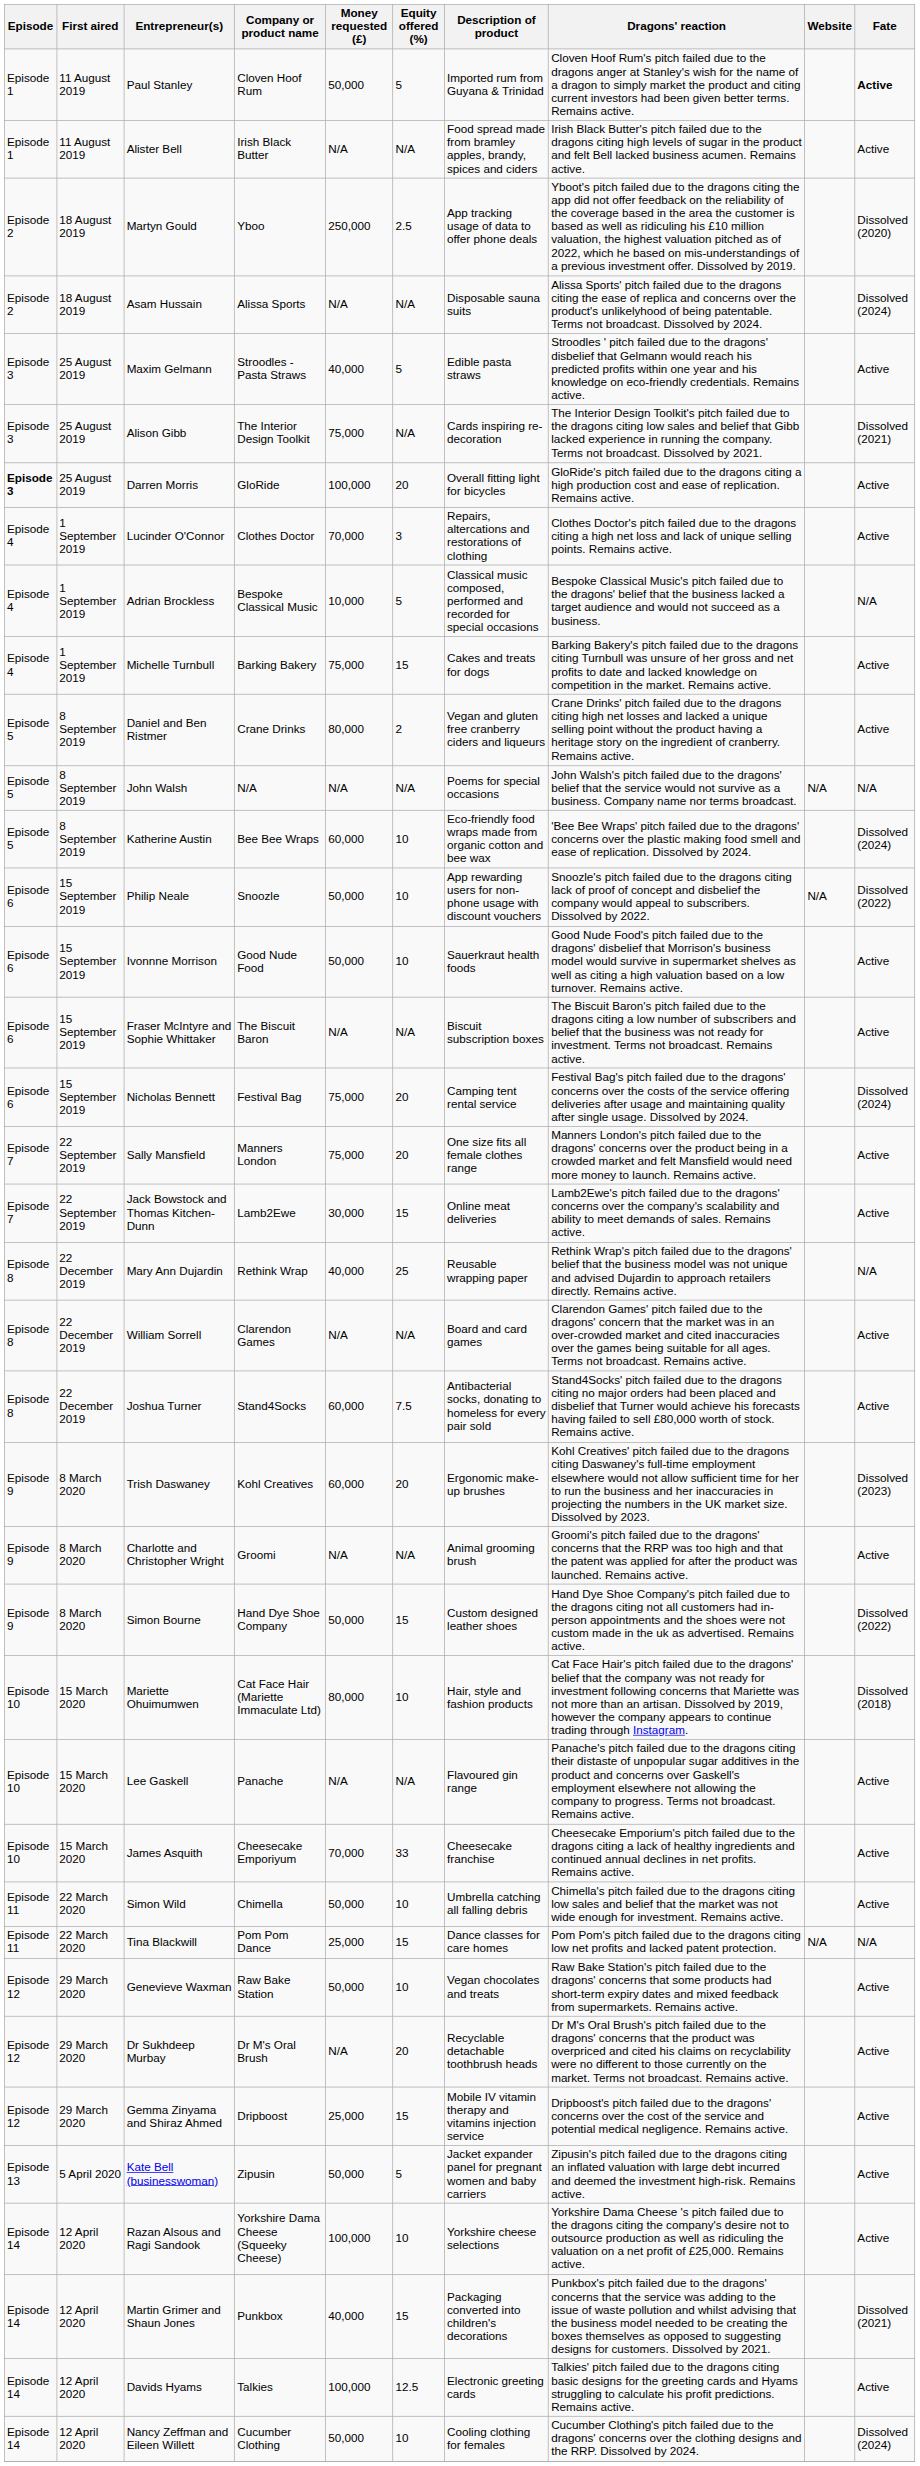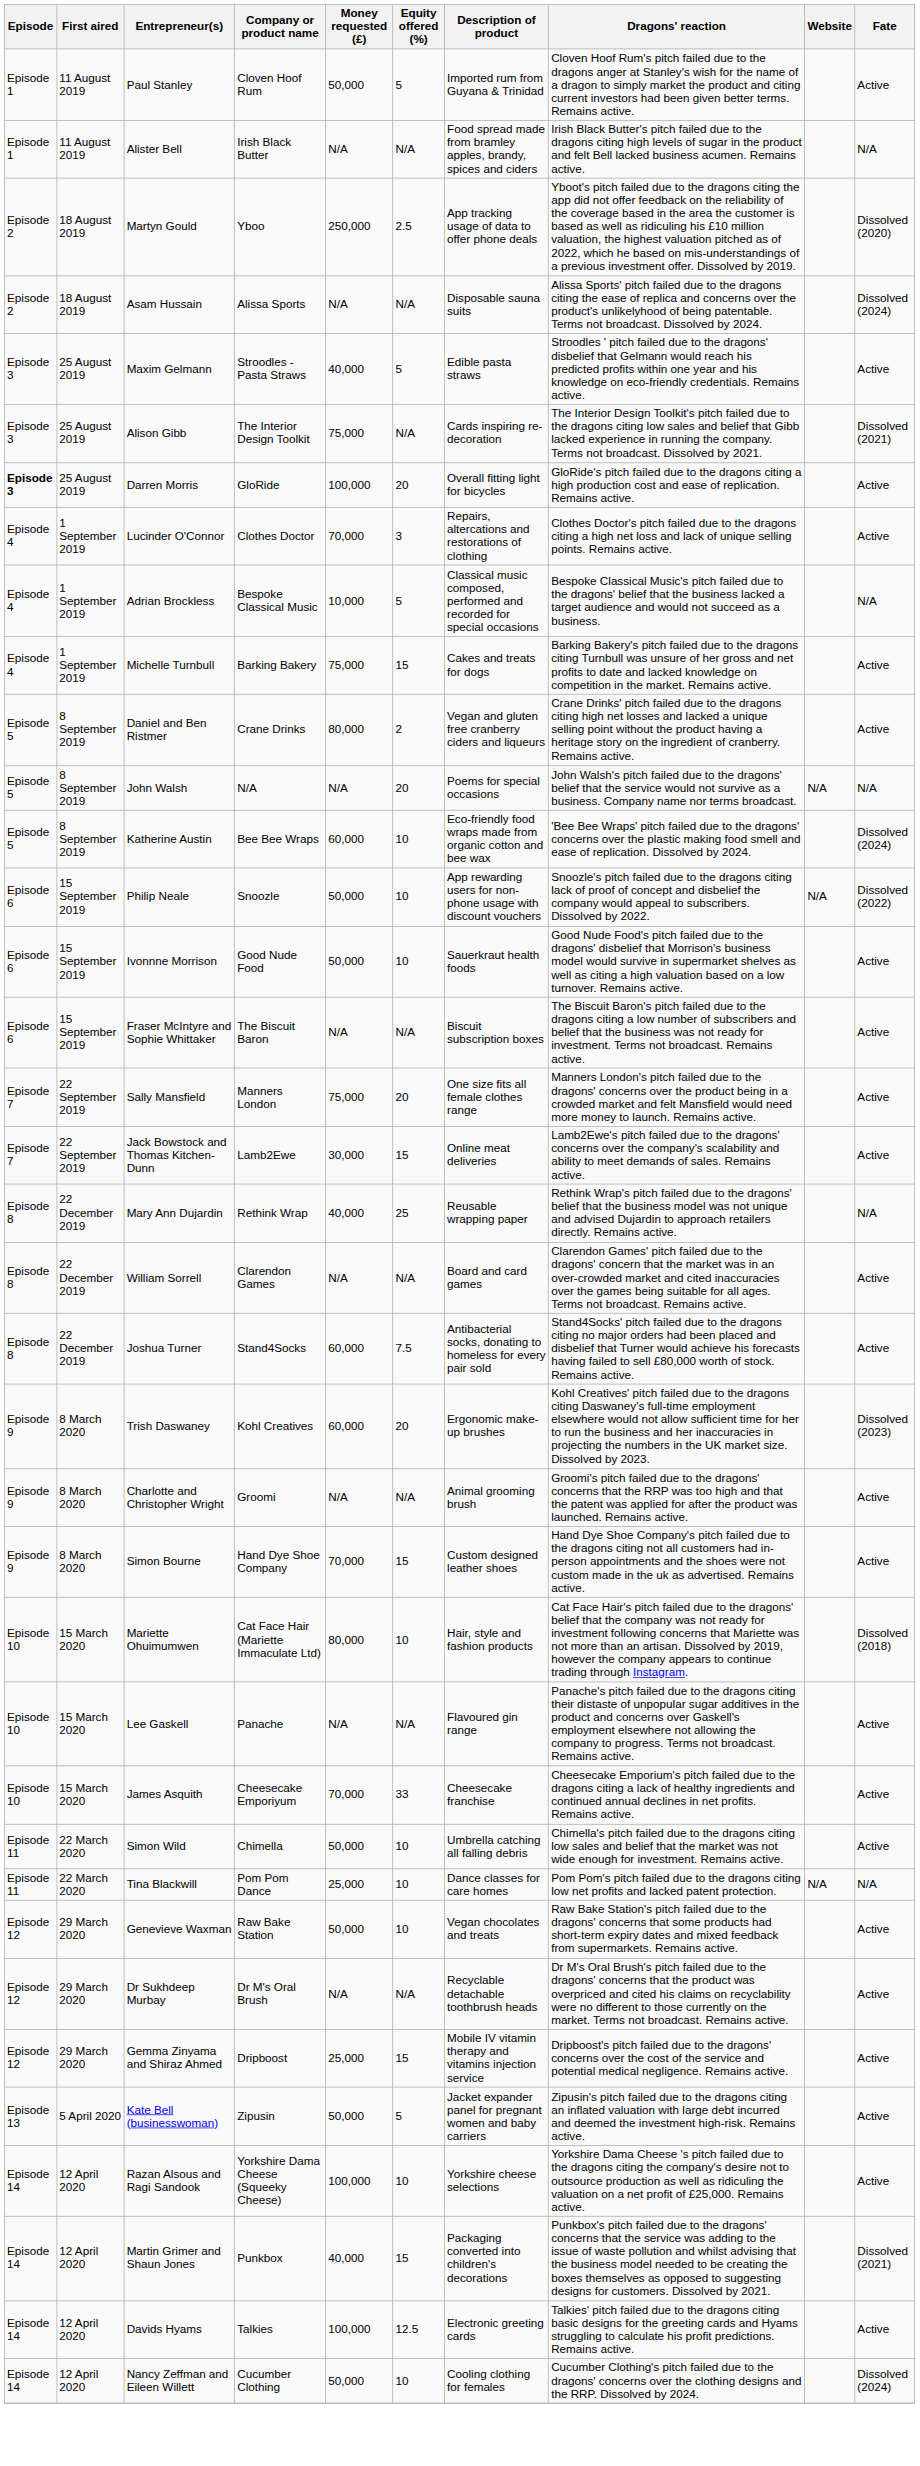 <table class="wikitable sortable">
 <tr>
 <th>Episode</th>
 <th>First aired</th>
 <th>Entrepreneur(s)</th>
 <th>Company or product name</th>
 <th>Money requested (£)</th>
 <th>Equity offered (%)</th>
 <th>Description of product</th>
 <th>Dragons' reaction</th>
 <th>Website</th>
 <th>Fate</th>
 </tr>
 <tr>
 <td>Episode 1</td>
 <td>11 August 2019</td>
 <td>Paul Stanley</td>
 <td>Cloven Hoof Rum</td>
 <td>50,000</td>
 <td>5</td>
 <td>Imported rum from Guyana & Trinidad</td>
 <td>Cloven Hoof Rum's pitch failed due to the dragons anger at Stanley's wish for the name of a dragon to simply market the product and citing current investors had been given better terms. Remains active.</td>
 <td></td>
-<td><strong>Active </strong></td>
+<td>Active </td>
 </tr>
 <tr>
 <td>Episode 1</td>
 <td>11 August 2019</td>
 <td>Alister Bell</td>
 <td>Irish Black Butter</td>
 <td>N/A</td>
 <td>N/A</td>
 <td>Food spread made from bramley apples, brandy, spices and ciders</td>
 <td>Irish Black Butter's pitch failed due to the dragons citing high levels of sugar in the product and felt Bell lacked business acumen. Remains active.</td>
 <td></td>
-<td>Active </td>
+<td>N/A </td>
 </tr>
 <tr>
 <td>Episode 2</td>
 <td>18 August 2019</td>
 <td>Martyn Gould</td>
 <td>Yboo</td>
 <td>250,000</td>
 <td>2.5</td>
 <td>App tracking usage of data to offer phone deals</td>
 <td>Yboot's pitch failed due to the dragons citing the app did not offer feedback on the reliability of the coverage based in the area the customer is based as well as ridiculing his £10 million valuation, the highest valuation pitched as of 2022, which he based on mis-understandings of a previous investment offer. Dissolved by 2019.</td>
 <td></td>
 <td>Dissolved (2020) </td>
 </tr>
 <tr>
 <td>Episode 2</td>
 <td>18 August 2019</td>
 <td>Asam Hussain</td>
 <td>Alissa Sports</td>
 <td>N/A</td>
 <td>N/A</td>
 <td>Disposable sauna suits</td>
 <td>Alissa Sports' pitch failed due to the dragons citing the ease of replica and concerns over the product's unlikelyhood of being patentable. Terms not broadcast. Dissolved by 2024.</td>
 <td></td>
 <td>Dissolved (2024) </td>
 </tr>
 <tr>
 <td>Episode 3</td>
 <td>25 August 2019</td>
 <td>Maxim Gelmann</td>
 <td>Stroodles - Pasta Straws</td>
 <td>40,000</td>
 <td>5</td>
 <td>Edible pasta straws</td>
 <td>Stroodles ' pitch failed due to the dragons' disbelief that Gelmann would reach his predicted profits within one year and his knowledge on eco-friendly credentials. Remains active.</td>
 <td></td>
 <td>Active </td>
 </tr>
 <tr>
 <td>Episode 3</td>
 <td>25 August 2019</td>
 <td>Alison Gibb</td>
 <td>The Interior Design Toolkit</td>
 <td>75,000</td>
 <td>N/A</td>
 <td>Cards inspiring re-decoration</td>
 <td>The Interior Design Toolkit's pitch failed due to the dragons citing low sales and belief that Gibb lacked experience in running the company. Terms not broadcast. Dissolved by 2021.</td>
 <td></td>
 <td>Dissolved (2021) </td>
 </tr>
 <tr>
 <td><strong>Episode 3</strong></td>
 <td>25 August 2019</td>
 <td>Darren Morris</td>
 <td>GloRide</td>
 <td>100,000</td>
 <td>20</td>
 <td>Overall fitting light for bicycles</td>
 <td>GloRide's pitch failed due to the dragons citing a high production cost and ease of replication. Remains active.</td>
 <td></td>
 <td>Active </td>
 </tr>
 <tr>
 <td>Episode 4</td>
 <td>1 September 2019</td>
 <td>Lucinder O'Connor</td>
 <td>Clothes Doctor</td>
 <td>70,000</td>
 <td>3</td>
 <td>Repairs, altercations and restorations of clothing</td>
 <td>Clothes Doctor's pitch failed due to the dragons citing a high net loss and lack of unique selling points. Remains active.</td>
 <td></td>
 <td>Active </td>
 </tr>
 <tr>
 <td>Episode 4</td>
 <td>1 September 2019</td>
 <td>Adrian Brockless</td>
 <td>Bespoke Classical Music</td>
 <td>10,000</td>
 <td>5</td>
 <td>Classical music composed, performed and recorded for special occasions</td>
 <td>Bespoke Classical Music's pitch failed due to the dragons' belief that the business lacked a target audience and would not succeed as a business.</td>
 <td></td>
 <td>N/A </td>
 </tr>
 <tr>
 <td>Episode 4</td>
 <td>1 September 2019</td>
 <td>Michelle Turnbull</td>
 <td>Barking Bakery</td>
 <td>75,000</td>
 <td>15</td>
 <td>Cakes and treats for dogs</td>
 <td>Barking Bakery's pitch failed due to the dragons citing Turnbull was unsure of her gross and net profits to date and lacked knowledge on competition in the market. Remains active.</td>
 <td></td>
 <td>Active </td>
 </tr>
 <tr>
 <td>Episode 5</td>
 <td>8 September 2019</td>
 <td>Daniel and Ben Ristmer</td>
 <td>Crane Drinks</td>
 <td>80,000</td>
 <td>2</td>
 <td>Vegan and gluten free cranberry ciders and liqueurs</td>
 <td>Crane Drinks' pitch failed due to the dragons citing high net losses and lacked a unique selling point without the product having a heritage story on the ingredient of cranberry. Remains active.</td>
 <td></td>
 <td>Active </td>
 </tr>
 <tr>
 <td>Episode 5</td>
 <td>8 September 2019</td>
 <td>John Walsh</td>
 <td>N/A</td>
 <td>N/A</td>
-<td>N/A</td>
+<td>20</td>
 <td>Poems for special occasions</td>
 <td>John Walsh's pitch failed due to the dragons' belief that the service would not survive as a business. Company name nor terms broadcast.</td>
 <td>N/A</td>
 <td>N/A</td>
 </tr>
 <tr>
 <td>Episode 5</td>
 <td>8 September 2019</td>
 <td>Katherine Austin</td>
 <td>Bee Bee Wraps</td>
 <td>60,000</td>
 <td>10</td>
 <td>Eco-friendly food wraps made from organic cotton and bee wax</td>
 <td>'Bee Bee Wraps' pitch failed due to the dragons' concerns over the plastic making food smell and ease of replication. Dissolved by 2024.</td>
 <td></td>
 <td>Dissolved (2024) </td>
 </tr>
 <tr>
 <td>Episode 6</td>
 <td>15 September 2019</td>
 <td>Philip Neale</td>
 <td>Snoozle</td>
 <td>50,000</td>
 <td>10</td>
 <td>App rewarding users for non-phone usage with discount vouchers</td>
 <td>Snoozle's pitch failed due to the dragons citing lack of proof of concept and disbelief the company would appeal to subscribers. Dissolved by 2022.</td>
 <td>N/A</td>
 <td>Dissolved (2022) </td>
 </tr>
 <tr>
 <td>Episode 6</td>
 <td>15 September 2019</td>
 <td>Ivonnne Morrison</td>
 <td>Good Nude Food</td>
 <td>50,000</td>
 <td>10</td>
 <td>Sauerkraut health foods</td>
 <td>Good Nude Food's pitch failed due to the dragons' disbelief that Morrison's business model would survive in supermarket shelves as well as citing a high valuation based on a low turnover. Remains active.</td>
 <td></td>
 <td>Active </td>
 </tr>
 <tr>
 <td>Episode 6</td>
 <td>15 September 2019</td>
 <td>Fraser McIntyre and Sophie Whittaker</td>
 <td>The Biscuit Baron</td>
 <td>N/A</td>
 <td>N/A</td>
 <td>Biscuit subscription boxes</td>
 <td>The Biscuit Baron's pitch failed due to the dragons citing a low number of subscribers and belief that the business was not ready for investment. Terms not broadcast. Remains active.</td>
 <td></td>
 <td>Active </td>
-</tr>
-<tr>
-<td>Episode 6</td>
-<td>15 September 2019</td>
-<td>Nicholas Bennett</td>
-<td>Festival Bag</td>
-<td>75,000</td>
-<td>20</td>
-<td>Camping tent rental service</td>
-<td>Festival Bag's pitch failed due to the dragons' concerns over the costs of the service offering deliveries after usage and maintaining quality after single usage. Dissolved by 2024.</td>
-<td></td>
-<td>Dissolved (2024) </td>
 </tr>
 <tr>
 <td>Episode 7</td>
 <td>22 September 2019</td>
 <td>Sally Mansfield</td>
 <td>Manners London</td>
 <td>75,000</td>
 <td>20</td>
 <td>One size fits all female clothes range</td>
 <td>Manners London's pitch failed due to the dragons' concerns over the product being in a crowded market and felt Mansfield would need more money to launch. Remains active.</td>
 <td></td>
 <td>Active </td>
 </tr>
 <tr>
 <td>Episode 7</td>
 <td>22 September 2019</td>
 <td>Jack Bowstock and Thomas Kitchen-Dunn</td>
 <td>Lamb2Ewe</td>
 <td>30,000</td>
 <td>15</td>
 <td>Online meat deliveries</td>
 <td>Lamb2Ewe's pitch failed due to the dragons' concerns over the company's scalability and ability to meet demands of sales. Remains active.</td>
 <td></td>
 <td>Active </td>
 </tr>
 <tr>
 <td>Episode 8</td>
 <td>22 December 2019</td>
 <td>Mary Ann Dujardin</td>
 <td>Rethink Wrap</td>
 <td>40,000</td>
 <td>25</td>
 <td>Reusable wrapping paper</td>
 <td>Rethink Wrap's pitch failed due to the dragons' belief that the business model was not unique and advised Dujardin to approach retailers directly. Remains active.</td>
 <td></td>
 <td>N/A</td>
 </tr>
 <tr>
 <td>Episode 8</td>
 <td>22 December 2019</td>
 <td>William Sorrell</td>
 <td>Clarendon Games</td>
 <td>N/A</td>
 <td>N/A</td>
 <td>Board and card games</td>
 <td>Clarendon Games' pitch failed due to the dragons' concern that the market was in an over-crowded market and cited inaccuracies over the games being suitable for all ages. Terms not broadcast. Remains active.</td>
 <td></td>
 <td>Active </td>
 </tr>
 <tr>
 <td>Episode 8</td>
 <td>22 December 2019</td>
 <td>Joshua Turner</td>
 <td>Stand4Socks</td>
 <td>60,000</td>
 <td>7.5</td>
 <td>Antibacterial socks, donating to homeless for every pair sold</td>
 <td>Stand4Socks' pitch failed due to the dragons citing no major orders had been placed and disbelief that Turner would achieve his forecasts having failed to sell £80,000 worth of stock. Remains active.</td>
 <td></td>
 <td>Active </td>
 </tr>
 <tr>
 <td>Episode 9</td>
 <td>8 March 2020</td>
 <td>Trish Daswaney</td>
 <td>Kohl Creatives</td>
 <td>60,000</td>
 <td>20</td>
 <td>Ergonomic make-up brushes</td>
 <td>Kohl Creatives' pitch failed due to the dragons citing Daswaney's full-time employment elsewhere would not allow sufficient time for her to run the business and her inaccuracies in projecting the numbers in the UK market size. Dissolved by 2023.</td>
 <td></td>
 <td>Dissolved (2023) </td>
 </tr>
 <tr>
 <td>Episode 9</td>
 <td>8 March 2020</td>
 <td>Charlotte and Christopher Wright</td>
 <td>Groomi</td>
 <td>N/A</td>
 <td>N/A</td>
 <td>Animal grooming brush</td>
 <td>Groomi's pitch failed due to the dragons' concerns that the RRP was too high and that the patent was applied for after the product was launched. Remains active.</td>
 <td></td>
 <td>Active </td>
 </tr>
 <tr>
 <td>Episode 9</td>
 <td>8 March 2020</td>
 <td>Simon Bourne</td>
 <td>Hand Dye Shoe Company</td>
-<td>50,000</td>
+<td>70,000</td>
 <td>15</td>
 <td>Custom designed leather shoes</td>
 <td>Hand Dye Shoe Company's pitch failed due to the dragons citing not all customers had in-person appointments and the shoes were not custom made in the uk as advertised. Remains active.</td>
 <td></td>
-<td>Dissolved (2022) </td>
+<td>Active </td>
 </tr>
 <tr>
 <td>Episode 10</td>
 <td>15 March 2020</td>
 <td>Mariette Ohuimumwen</td>
 <td>Cat Face Hair (Mariette Immaculate Ltd)</td>
 <td>80,000</td>
 <td>10</td>
 <td>Hair, style and fashion products</td>
 <td>Cat Face Hair's pitch failed due to the dragons' belief that the company was not ready for investment following concerns that Mariette was not more than an artisan. Dissolved by 2019, however the company appears to continue trading through <a href='#'>Instagram</a>.</td>
 <td></td>
 <td>Dissolved (2018) </td>
 </tr>
 <tr>
 <td>Episode 10</td>
 <td>15 March 2020</td>
 <td>Lee Gaskell</td>
 <td>Panache</td>
 <td>N/A</td>
 <td>N/A</td>
 <td>Flavoured gin range</td>
 <td>Panache's pitch failed due to the dragons citing their distaste of unpopular sugar additives in the product and concerns over Gaskell's employment elsewhere not allowing the company to progress. Terms not broadcast. Remains active.</td>
 <td></td>
 <td>Active </td>
 </tr>
 <tr>
 <td>Episode 10</td>
 <td>15 March 2020</td>
 <td>James Asquith</td>
 <td>Cheesecake Emporiyum</td>
 <td>70,000</td>
 <td>33</td>
 <td>Cheesecake franchise</td>
 <td>Cheesecake Emporium's pitch failed due to the dragons citing a lack of healthy ingredients and continued annual declines in net profits. Remains active.</td>
 <td></td>
 <td>Active </td>
 </tr>
 <tr>
 <td>Episode 11</td>
 <td>22 March 2020</td>
 <td>Simon Wild</td>
 <td>Chimella</td>
 <td>50,000</td>
 <td>10</td>
 <td>Umbrella catching all falling debris</td>
 <td>Chimella's pitch failed due to the dragons citing low sales and belief that the market was not wide enough for investment. Remains active.</td>
 <td></td>
 <td>Active </td>
 </tr>
 <tr>
 <td>Episode 11</td>
 <td>22 March 2020</td>
 <td>Tina Blackwill</td>
 <td>Pom Pom Dance</td>
 <td>25,000</td>
-<td>15</td>
+<td>10</td>
 <td>Dance classes for care homes</td>
 <td>Pom Pom's pitch failed due to the dragons citing low net profits and lacked patent protection.</td>
 <td>N/A</td>
 <td>N/A</td>
 </tr>
 <tr>
 <td>Episode 12</td>
 <td>29 March 2020</td>
 <td>Genevieve Waxman</td>
 <td>Raw Bake Station</td>
 <td>50,000</td>
 <td>10</td>
 <td>Vegan chocolates and treats</td>
 <td>Raw Bake Station's pitch failed due to the dragons' concerns that some products had short-term expiry dates and mixed feedback from supermarkets. Remains active.</td>
 <td></td>
 <td>Active </td>
 </tr>
 <tr>
 <td>Episode 12</td>
 <td>29 March 2020</td>
 <td>Dr Sukhdeep Murbay</td>
 <td>Dr M's Oral Brush</td>
 <td>N/A</td>
-<td>20</td>
+<td>N/A</td>
 <td>Recyclable detachable toothbrush heads</td>
 <td>Dr M's Oral Brush's pitch failed due to the dragons' concerns that the product was overpriced and cited his claims on recyclability were no different to those currently on the market. Terms not broadcast. Remains active.</td>
 <td></td>
 <td>Active </td>
 </tr>
 <tr>
 <td>Episode 12</td>
 <td>29 March 2020</td>
 <td>Gemma Zinyama and Shiraz Ahmed</td>
 <td>Dripboost</td>
 <td>25,000</td>
 <td>15</td>
 <td>Mobile IV vitamin therapy and vitamins injection service</td>
 <td>Dripboost's pitch failed due to the dragons' concerns over the cost of the service and potential medical negligence. Remains active.</td>
 <td></td>
 <td>Active </td>
 </tr>
 <tr>
 <td>Episode 13</td>
 <td>5 April 2020</td>
 <td><a href='#'>Kate Bell (businesswoman)</a></td>
 <td>Zipusin</td>
 <td>50,000</td>
 <td>5</td>
 <td>Jacket expander panel for pregnant women and baby carriers</td>
 <td>Zipusin's pitch failed due to the dragons citing an inflated valuation with large debt incurred and deemed the investment high-risk. Remains active.</td>
 <td></td>
 <td>Active </td>
 </tr>
 <tr>
 <td>Episode 14</td>
 <td>12 April 2020</td>
 <td>Razan Alsous and Ragi Sandook</td>
 <td>Yorkshire Dama Cheese (Squeeky Cheese)</td>
 <td>100,000</td>
 <td>10</td>
 <td>Yorkshire cheese selections</td>
 <td>Yorkshire Dama Cheese 's pitch failed due to the dragons citing the company's desire not to outsource production as well as ridiculing the valuation on a net profit of £25,000. Remains active.</td>
 <td></td>
 <td>Active </td>
 </tr>
 <tr>
 <td>Episode 14</td>
 <td>12 April 2020</td>
 <td>Martin Grimer and Shaun Jones</td>
 <td>Punkbox</td>
 <td>40,000</td>
 <td>15</td>
 <td>Packaging converted into children's decorations</td>
 <td>Punkbox's pitch failed due to the dragons' concerns that the service was adding to the issue of waste pollution and whilst advising that the business model needed to be creating the boxes themselves as opposed to suggesting designs for customers. Dissolved by 2021.</td>
 <td></td>
 <td>Dissolved (2021) </td>
 </tr>
 <tr>
 <td>Episode 14</td>
 <td>12 April 2020</td>
 <td>Davids Hyams</td>
 <td>Talkies</td>
 <td>100,000</td>
 <td>12.5</td>
 <td>Electronic greeting cards</td>
 <td>Talkies' pitch failed due to the dragons citing basic designs for the greeting cards and Hyams struggling to calculate his profit predictions. Remains active.</td>
 <td></td>
 <td>Active </td>
 </tr>
 <tr>
 <td>Episode 14</td>
 <td>12 April 2020</td>
 <td>Nancy Zeffman and Eileen Willett</td>
 <td>Cucumber Clothing</td>
 <td>50,000</td>
 <td>10</td>
 <td>Cooling clothing for females</td>
 <td>Cucumber Clothing's pitch failed due to the dragons' concerns over the clothing designs and the RRP. Dissolved by 2024.</td>
 <td></td>
 <td>Dissolved (2024) </td>
 </tr>
 <tr>
 </tr>
 </table>
